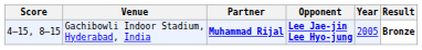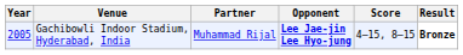 <table class="sortable wikitable" style="font-size: 90%;">
 <tr>
-<th>Score</th>
+<th>Year</th>
 <th>Venue</th>
 <th>Partner</th>
 <th>Opponent</th>
-<th>Year</th>
+<th>Score</th>
 <th>Result</th>
 </tr>
 <tr style="background:#ECF2FF">
+<td align="center"><a href='#'>2005</a></td>
+<td align="left">Gachibowli Indoor Stadium,<br><a href='#'>Hyderabad</a>, <a href='#'>India</a></td>
+<td align="left"> <a href='#'>Muhammad Rijal</a></td>
+<td align="left"><strong> <a href='#'>Lee Jae-jin</a> <br>  <a href='#'>Lee Hyo-jung</a></strong></td>
 <td align="left">4–15, 8–15</td>
-<td align="left">Gachibowli Indoor Stadium,<br><a href='#'>Hyderabad</a>, <a href='#'>India</a></td>
-<td align="left"><strong> <a href='#'>Muhammad Rijal</a></strong></td>
-<td align="left"><strong> <a href='#'>Lee Jae-jin</a> <br>  <a href='#'>Lee Hyo-jung</a></strong></td>
-<td align="center"><a href='#'>2005</a></td>
 <td style="text-align:left; background:white"> <strong>Bronze</strong></td>
 </tr>
 </table>
